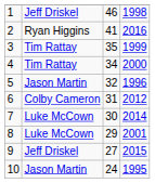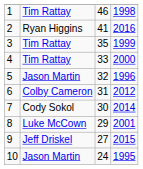 <table class="wikitable">
 <tr>
 </tr>
 <tr>
 <td>1</td>
-<td><a href='#'>Jeff Driskel</a></td>
+<td><a href='#'>Tim Rattay</a></td>
 <td>46</td>
 <td><a href='#'>1998</a></td>
 </tr>
 <tr>
 <td>2</td>
 <td>Ryan Higgins</td>
 <td>41</td>
 <td><a href='#'>2016</a></td>
 </tr>
 <tr>
 <td>3</td>
 <td><a href='#'>Tim Rattay</a></td>
 <td>35</td>
 <td><a href='#'>1999</a></td>
 </tr>
 <tr>
 <td>4</td>
 <td><a href='#'>Tim Rattay</a></td>
-<td>34</td>
+<td>33</td>
 <td><a href='#'>2000</a></td>
 </tr>
 <tr>
 <td>5</td>
 <td><a href='#'>Jason Martin</a></td>
 <td>32</td>
 <td><a href='#'>1996</a></td>
 </tr>
 <tr>
 <td>6</td>
 <td><a href='#'>Colby Cameron</a></td>
 <td>31</td>
 <td><a href='#'>2012</a></td>
 </tr>
 <tr>
 <td>7</td>
-<td><a href='#'>Luke McCown</a></td>
+<td>Cody Sokol</td>
 <td>30</td>
 <td><a href='#'>2014</a></td>
 </tr>
 <tr>
 <td>8</td>
 <td><a href='#'>Luke McCown</a></td>
 <td>29</td>
 <td><a href='#'>2001</a></td>
 </tr>
 <tr>
 <td>9</td>
 <td><a href='#'>Jeff Driskel</a></td>
 <td>27</td>
 <td><a href='#'>2015</a></td>
 </tr>
 <tr>
 <td>10</td>
 <td><a href='#'>Jason Martin</a></td>
 <td>24</td>
 <td><a href='#'>1995</a></td>
 </tr>
 </table>
